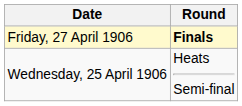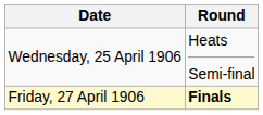 <table class="wikitable">
 <tr>
 <th>Date</th>
 <th>Round</th>
 </tr>
 <tr>
+<td>Wednesday, 25 April 1906</td>
+<td>Heats<hr>Semi-final</td>
+</tr>
+<tr>
 <td style=background:lemonchiffon>Friday, 27 April 1906</td>
 <td style=background:lemonchiffon><strong>Finals</strong></td>
 </tr>
-<tr>
-<td>Wednesday, 25 April 1906</td>
-<td>Heats<hr>Semi-final</td>
-</tr>
 </table>
